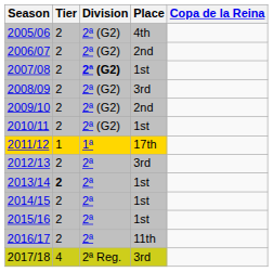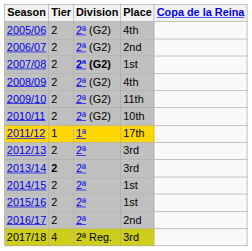 <table class="wikitable">
 <tr style="background:#f0f6fa;">
 <th>Season</th>
 <th>Tier</th>
 <th>Division</th>
 <th>Place</th>
 <th><a href='#'>Copa de la Reina</a></th>
 </tr>
 <tr>
 <td style="background:silver;"><a href='#'>2005/06</a></td>
 <td style="background:silver;">2</td>
 <td style="background:silver;"><a href='#'>2ª</a> (G2)</td>
 <td style="background:silver;">4th</td>
 <td></td>
 </tr>
 <tr>
 <td style="background:silver;"><a href='#'>2006/07</a></td>
 <td style="background:silver;">2</td>
 <td style="background:silver;"><a href='#'>2ª</a> (G2)</td>
 <td style="background:silver;">2nd</td>
 <td></td>
 </tr>
 <tr>
 <td style="background:silver;"><a href='#'>2007/08</a></td>
 <td style="background:silver;">2</td>
 <td style="background:silver;"><strong><a href='#'>2ª</a> (G2)</strong></td>
 <td style="background:silver;">1st</td>
 <td></td>
 </tr>
 <tr>
 <td style="background:silver;"><a href='#'>2008/09</a></td>
 <td style="background:silver;">2</td>
 <td style="background:silver;"><a href='#'>2ª</a> (G2)</td>
-<td style="background:silver;">3rd</td>
+<td style="background:silver;">4th</td>
 <td></td>
 </tr>
 <tr>
 <td style="background:silver;"><a href='#'>2009/10</a></td>
 <td style="background:silver;">2</td>
 <td style="background:silver;"><a href='#'>2ª</a> (G2)</td>
-<td style="background:silver;">2nd</td>
+<td style="background:silver;">11th</td>
 <td></td>
 </tr>
 <tr>
 <td style="background:silver;"><a href='#'>2010/11</a></td>
 <td style="background:silver;">2</td>
 <td style="background:silver;"><a href='#'>2ª</a> (G2)</td>
-<td style="background:silver;">1st</td>
+<td style="background:silver;">10th</td>
 <td></td>
 </tr>
 <tr>
 <td style="background:gold;"><a href='#'>2011/12</a></td>
 <td style="background:gold;">1</td>
 <td style="background:gold;"><a href='#'>1ª</a></td>
 <td style="background:gold;">17th</td>
 <td></td>
 </tr>
 <tr>
 <td style="background:silver;"><a href='#'>2012/13</a></td>
 <td style="background:silver;">2</td>
 <td style="background:silver;"><a href='#'>2ª</a></td>
 <td style="background:silver;">3rd</td>
 <td></td>
 </tr>
 <tr>
 <td style="background:silver;"><a href='#'>2013/14</a></td>
 <td style="background:silver;"><strong>2</strong></td>
 <td style="background:silver;"><a href='#'>2ª</a></td>
-<td style="background:silver;">1st</td>
+<td style="background:silver;">3rd</td>
 <td></td>
 </tr>
 <tr>
 <td style="background:silver;"><a href='#'>2014/15</a></td>
 <td style="background:silver;">2</td>
 <td style="background:silver;"><a href='#'>2ª</a></td>
 <td style="background:silver;">1st</td>
 <td></td>
 </tr>
 <tr>
 <td style="background:silver;"><a href='#'>2015/16</a></td>
 <td style="background:silver;">2</td>
 <td style="background:silver;"><a href='#'>2ª</a></td>
 <td style="background:silver;">1st</td>
 <td></td>
 </tr>
 <tr>
 <td style="background:silver;"><a href='#'>2016/17</a></td>
 <td style="background:silver;">2</td>
 <td style="background:silver;"><a href='#'>2ª</a></td>
-<td style="background:silver;">11th</td>
+<td style="background:silver;">2nd</td>
 <td></td>
 </tr>
 <tr>
 <td style="background:#CECE1B;">2017/18</td>
 <td style="background:#CECE1B;">4</td>
 <td style="background:#CECE1B;">2ª Reg.</td>
 <td style="background:#CECE1B;">3rd</td>
 </tr>
 </table>
